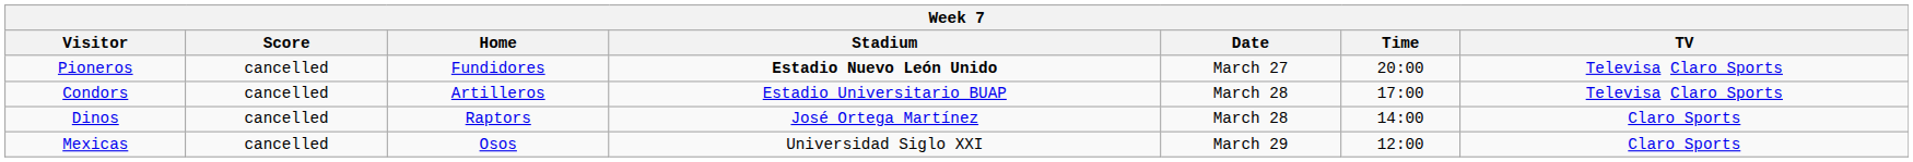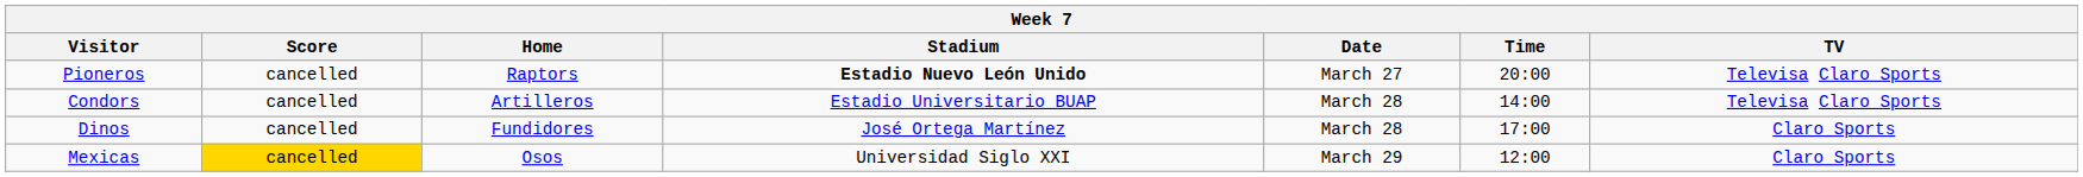 <table class="wikitable mw-collapsible mw-collapsed" style="width:100%;">
 <tr>
 <th colspan="8">Week 7</th>
 </tr>
 <tr>
 <th>Visitor</th>
 <th>Score</th>
 <th>Home</th>
 <th>Stadium</th>
 <th>Date</th>
 <th>Time</th>
 <th>TV</th>
 </tr>
 <tr align="center">
 <td><a href='#'>Pioneros</a></td>
 <td>cancelled</td>
-<td><a href='#'>Fundidores</a></td>
+<td><a href='#'>Raptors</a></td>
 <td><strong>Estadio Nuevo León Unido</strong></td>
 <td>March 27</td>
 <td>20:00</td>
 <td><a href='#'>Televisa</a> <a href='#'>Claro Sports</a></td>
 </tr>
 <tr align="center">
 <td><a href='#'>Condors</a></td>
 <td>cancelled</td>
 <td><a href='#'>Artilleros</a></td>
 <td><a href='#'>Estadio Universitario BUAP</a></td>
 <td>March 28</td>
-<td>17:00</td>
+<td>14:00</td>
 <td><a href='#'>Televisa</a> <a href='#'>Claro Sports</a></td>
 </tr>
 <tr align="center">
 <td><a href='#'>Dinos</a></td>
 <td>cancelled</td>
-<td><a href='#'>Raptors</a></td>
+<td><a href='#'>Fundidores</a></td>
 <td><a href='#'>José Ortega Martínez</a></td>
 <td>March 28</td>
-<td>14:00</td>
+<td>17:00</td>
 <td><a href='#'>Claro Sports</a></td>
 </tr>
 <tr align="center">
 <td><a href='#'>Mexicas</a></td>
-<td>cancelled</td>
+<td style="background: gold;">cancelled</td>
 <td><a href='#'>Osos</a></td>
 <td>Universidad Siglo XXI</td>
 <td>March 29</td>
 <td>12:00</td>
 <td><a href='#'>Claro Sports</a></td>
 </tr>
 </table>
